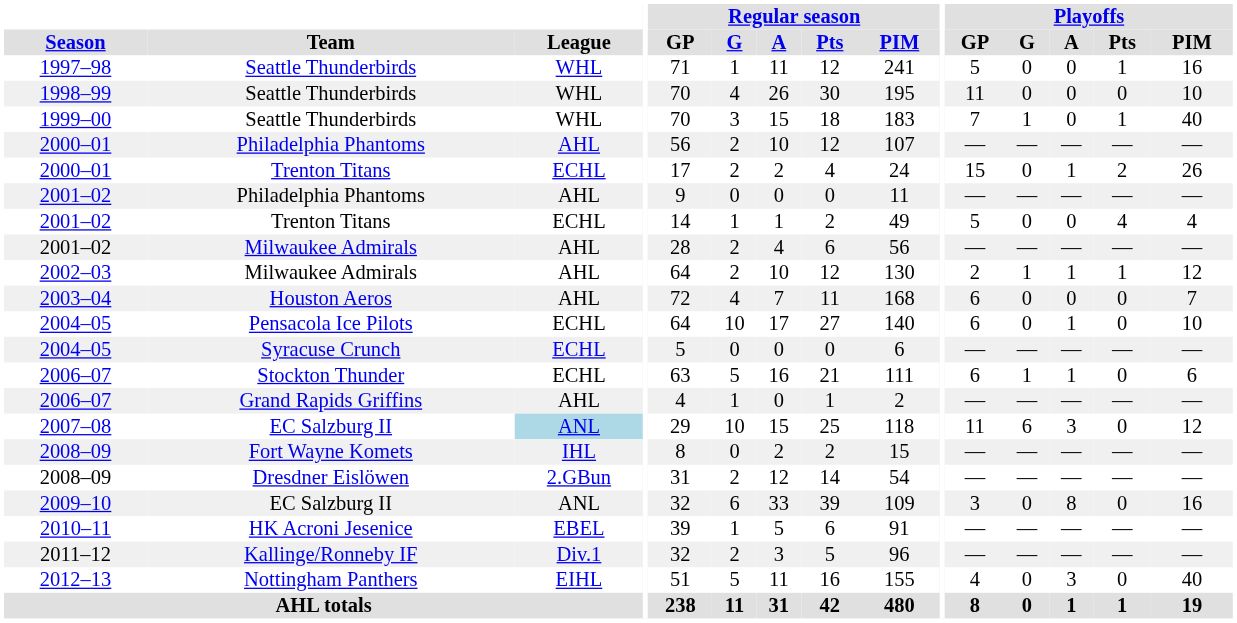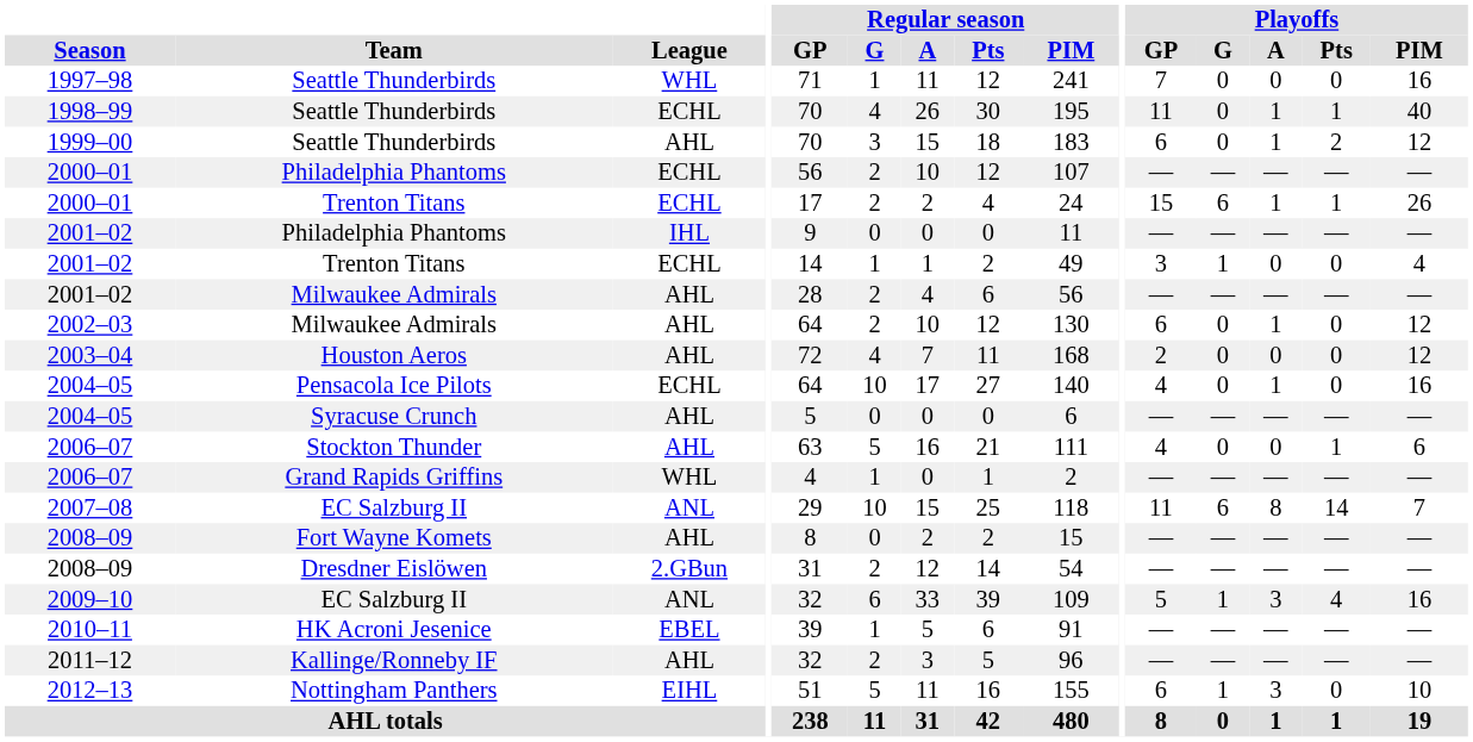 <table border="0" cellpadding="1" cellspacing="0" style="text-align:center; width:60em">
 <tr bgcolor="#e0e0e0">
 <th colspan="3" bgcolor="#ffffff"></th>
 <th rowspan="99" bgcolor="#ffffff"></th>
 <th colspan="5"><a href='#'>Regular season</a></th>
 <th rowspan="99" bgcolor="#ffffff"></th>
 <th colspan="5"><a href='#'>Playoffs</a></th>
 </tr>
 <tr bgcolor="#e0e0e0">
 <th><a href='#'>Season</a></th>
 <th>Team</th>
 <th>League</th>
 <th>GP</th>
 <th><a href='#'>G</a></th>
 <th><a href='#'>A</a></th>
 <th><a href='#'>Pts</a></th>
 <th><a href='#'>PIM</a></th>
 <th>GP</th>
 <th>G</th>
 <th>A</th>
 <th>Pts</th>
 <th>PIM</th>
 </tr>
 <tr>
 <td><a href='#'>1997–98</a></td>
 <td><a href='#'>Seattle Thunderbirds</a></td>
 <td><a href='#'>WHL</a></td>
 <td>71</td>
 <td>1</td>
 <td>11</td>
 <td>12</td>
 <td>241</td>
-<td>5</td>
+<td>7</td>
 <td>0</td>
 <td>0</td>
-<td>1</td>
+<td>0</td>
 <td>16</td>
 </tr>
 <tr bgcolor="#f0f0f0">
 <td><a href='#'>1998–99</a></td>
 <td>Seattle Thunderbirds</td>
-<td>WHL</td>
+<td>ECHL</td>
 <td>70</td>
 <td>4</td>
 <td>26</td>
 <td>30</td>
 <td>195</td>
 <td>11</td>
 <td>0</td>
-<td>0</td>
-<td>0</td>
-<td>10</td>
+<td>1</td>
+<td>1</td>
+<td>40</td>
 </tr>
 <tr>
 <td><a href='#'>1999–00</a></td>
 <td>Seattle Thunderbirds</td>
-<td>WHL</td>
+<td>AHL</td>
 <td>70</td>
 <td>3</td>
 <td>15</td>
 <td>18</td>
 <td>183</td>
-<td>7</td>
-<td>1</td>
+<td>6</td>
 <td>0</td>
 <td>1</td>
-<td>40</td>
+<td>2</td>
+<td>12</td>
 </tr>
 <tr bgcolor="#f0f0f0">
 <td><a href='#'>2000–01</a></td>
 <td><a href='#'>Philadelphia Phantoms</a></td>
-<td><a href='#'>AHL</a></td>
+<td>ECHL</td>
 <td>56</td>
 <td>2</td>
 <td>10</td>
 <td>12</td>
 <td>107</td>
 <td>—</td>
 <td>—</td>
 <td>—</td>
 <td>—</td>
 <td>—</td>
 </tr>
 <tr>
 <td><a href='#'>2000–01</a></td>
 <td><a href='#'>Trenton Titans</a></td>
 <td><a href='#'>ECHL</a></td>
 <td>17</td>
 <td>2</td>
 <td>2</td>
 <td>4</td>
 <td>24</td>
 <td>15</td>
-<td>0</td>
+<td>6</td>
 <td>1</td>
-<td>2</td>
+<td>1</td>
 <td>26</td>
 </tr>
 <tr bgcolor="#f0f0f0">
 <td><a href='#'>2001–02</a></td>
 <td>Philadelphia Phantoms</td>
-<td>AHL</td>
+<td><a href='#'>IHL</a></td>
 <td>9</td>
 <td>0</td>
 <td>0</td>
 <td>0</td>
 <td>11</td>
 <td>—</td>
 <td>—</td>
 <td>—</td>
 <td>—</td>
 <td>—</td>
 </tr>
 <tr>
 <td><a href='#'>2001–02</a></td>
 <td>Trenton Titans</td>
 <td>ECHL</td>
 <td>14</td>
 <td>1</td>
 <td>1</td>
 <td>2</td>
 <td>49</td>
-<td>5</td>
+<td>3</td>
+<td>1</td>
 <td>0</td>
 <td>0</td>
-<td>4</td>
 <td>4</td>
 </tr>
 <tr bgcolor="#f0f0f0">
 <td>2001–02</td>
 <td><a href='#'>Milwaukee Admirals</a></td>
 <td>AHL</td>
 <td>28</td>
 <td>2</td>
 <td>4</td>
 <td>6</td>
 <td>56</td>
 <td>—</td>
 <td>—</td>
 <td>—</td>
 <td>—</td>
 <td>—</td>
 </tr>
 <tr>
 <td><a href='#'>2002–03</a></td>
 <td>Milwaukee Admirals</td>
 <td>AHL</td>
 <td>64</td>
 <td>2</td>
 <td>10</td>
 <td>12</td>
 <td>130</td>
-<td>2</td>
+<td>6</td>
+<td>0</td>
 <td>1</td>
-<td>1</td>
-<td>1</td>
+<td>0</td>
 <td>12</td>
 </tr>
 <tr bgcolor="#f0f0f0">
 <td><a href='#'>2003–04</a></td>
 <td><a href='#'>Houston Aeros</a></td>
 <td>AHL</td>
 <td>72</td>
 <td>4</td>
 <td>7</td>
 <td>11</td>
 <td>168</td>
-<td>6</td>
+<td>2</td>
 <td>0</td>
 <td>0</td>
 <td>0</td>
-<td>7</td>
+<td>12</td>
 </tr>
 <tr>
 <td><a href='#'>2004–05</a></td>
 <td><a href='#'>Pensacola Ice Pilots</a></td>
 <td>ECHL</td>
 <td>64</td>
 <td>10</td>
 <td>17</td>
 <td>27</td>
 <td>140</td>
-<td>6</td>
+<td>4</td>
 <td>0</td>
 <td>1</td>
 <td>0</td>
-<td>10</td>
+<td>16</td>
 </tr>
 <tr bgcolor="#f0f0f0">
 <td><a href='#'>2004–05</a></td>
 <td><a href='#'>Syracuse Crunch</a></td>
-<td><a href='#'>ECHL</a></td>
+<td>AHL</td>
 <td>5</td>
 <td>0</td>
 <td>0</td>
 <td>0</td>
 <td>6</td>
 <td>—</td>
 <td>—</td>
 <td>—</td>
 <td>—</td>
 <td>—</td>
 </tr>
 <tr>
 <td><a href='#'>2006–07</a></td>
 <td><a href='#'>Stockton Thunder</a></td>
-<td>ECHL</td>
+<td><a href='#'>AHL</a></td>
 <td>63</td>
 <td>5</td>
 <td>16</td>
 <td>21</td>
 <td>111</td>
-<td>6</td>
+<td>4</td>
+<td>0</td>
+<td>0</td>
 <td>1</td>
-<td>1</td>
-<td>0</td>
 <td>6</td>
 </tr>
 <tr bgcolor="#f0f0f0">
 <td><a href='#'>2006–07</a></td>
 <td><a href='#'>Grand Rapids Griffins</a></td>
-<td>AHL</td>
+<td>WHL</td>
 <td>4</td>
 <td>1</td>
 <td>0</td>
 <td>1</td>
 <td>2</td>
 <td>—</td>
 <td>—</td>
 <td>—</td>
 <td>—</td>
 <td>—</td>
 </tr>
 <tr>
 <td><a href='#'>2007–08</a></td>
 <td><a href='#'>EC Salzburg II</a></td>
-<td style="background: lightblue;"><a href='#'>ANL</a></td>
+<td><a href='#'>ANL</a></td>
 <td>29</td>
 <td>10</td>
 <td>15</td>
 <td>25</td>
 <td>118</td>
 <td>11</td>
 <td>6</td>
-<td>3</td>
-<td>0</td>
-<td>12</td>
+<td>8</td>
+<td>14</td>
+<td>7</td>
 </tr>
 <tr bgcolor="#f0f0f0">
 <td><a href='#'>2008–09</a></td>
 <td><a href='#'>Fort Wayne Komets</a></td>
-<td><a href='#'>IHL</a></td>
+<td>AHL</td>
 <td>8</td>
 <td>0</td>
 <td>2</td>
 <td>2</td>
 <td>15</td>
 <td>—</td>
 <td>—</td>
 <td>—</td>
 <td>—</td>
 <td>—</td>
 </tr>
 <tr>
 <td>2008–09</td>
 <td><a href='#'>Dresdner Eislöwen</a></td>
 <td><a href='#'>2.GBun</a></td>
 <td>31</td>
 <td>2</td>
 <td>12</td>
 <td>14</td>
 <td>54</td>
 <td>—</td>
 <td>—</td>
 <td>—</td>
 <td>—</td>
 <td>—</td>
 </tr>
 <tr bgcolor="#f0f0f0">
 <td><a href='#'>2009–10</a></td>
 <td>EC Salzburg II</td>
 <td>ANL</td>
 <td>32</td>
 <td>6</td>
 <td>33</td>
 <td>39</td>
 <td>109</td>
+<td>5</td>
+<td>1</td>
 <td>3</td>
-<td>0</td>
-<td>8</td>
-<td>0</td>
+<td>4</td>
 <td>16</td>
 </tr>
 <tr>
 <td><a href='#'>2010–11</a></td>
 <td><a href='#'>HK Acroni Jesenice</a></td>
 <td><a href='#'>EBEL</a></td>
 <td>39</td>
 <td>1</td>
 <td>5</td>
 <td>6</td>
 <td>91</td>
 <td>—</td>
 <td>—</td>
 <td>—</td>
 <td>—</td>
 <td>—</td>
 </tr>
 <tr bgcolor="#f0f0f0">
 <td>2011–12</td>
 <td><a href='#'>Kallinge/Ronneby IF</a></td>
-<td><a href='#'>Div.1</a></td>
+<td>AHL</td>
 <td>32</td>
 <td>2</td>
 <td>3</td>
 <td>5</td>
 <td>96</td>
 <td>—</td>
 <td>—</td>
 <td>—</td>
 <td>—</td>
 <td>—</td>
 </tr>
 <tr>
 <td><a href='#'>2012–13</a></td>
 <td><a href='#'>Nottingham Panthers</a></td>
 <td><a href='#'>EIHL</a></td>
 <td>51</td>
 <td>5</td>
 <td>11</td>
 <td>16</td>
 <td>155</td>
-<td>4</td>
-<td>0</td>
+<td>6</td>
+<td>1</td>
 <td>3</td>
 <td>0</td>
-<td>40</td>
+<td>10</td>
 </tr>
 <tr bgcolor="#e0e0e0">
 <th colspan="3">AHL totals</th>
 <th>238</th>
 <th>11</th>
 <th>31</th>
 <th>42</th>
 <th>480</th>
 <th>8</th>
 <th>0</th>
 <th>1</th>
 <th>1</th>
 <th>19</th>
 </tr>
 </table>
